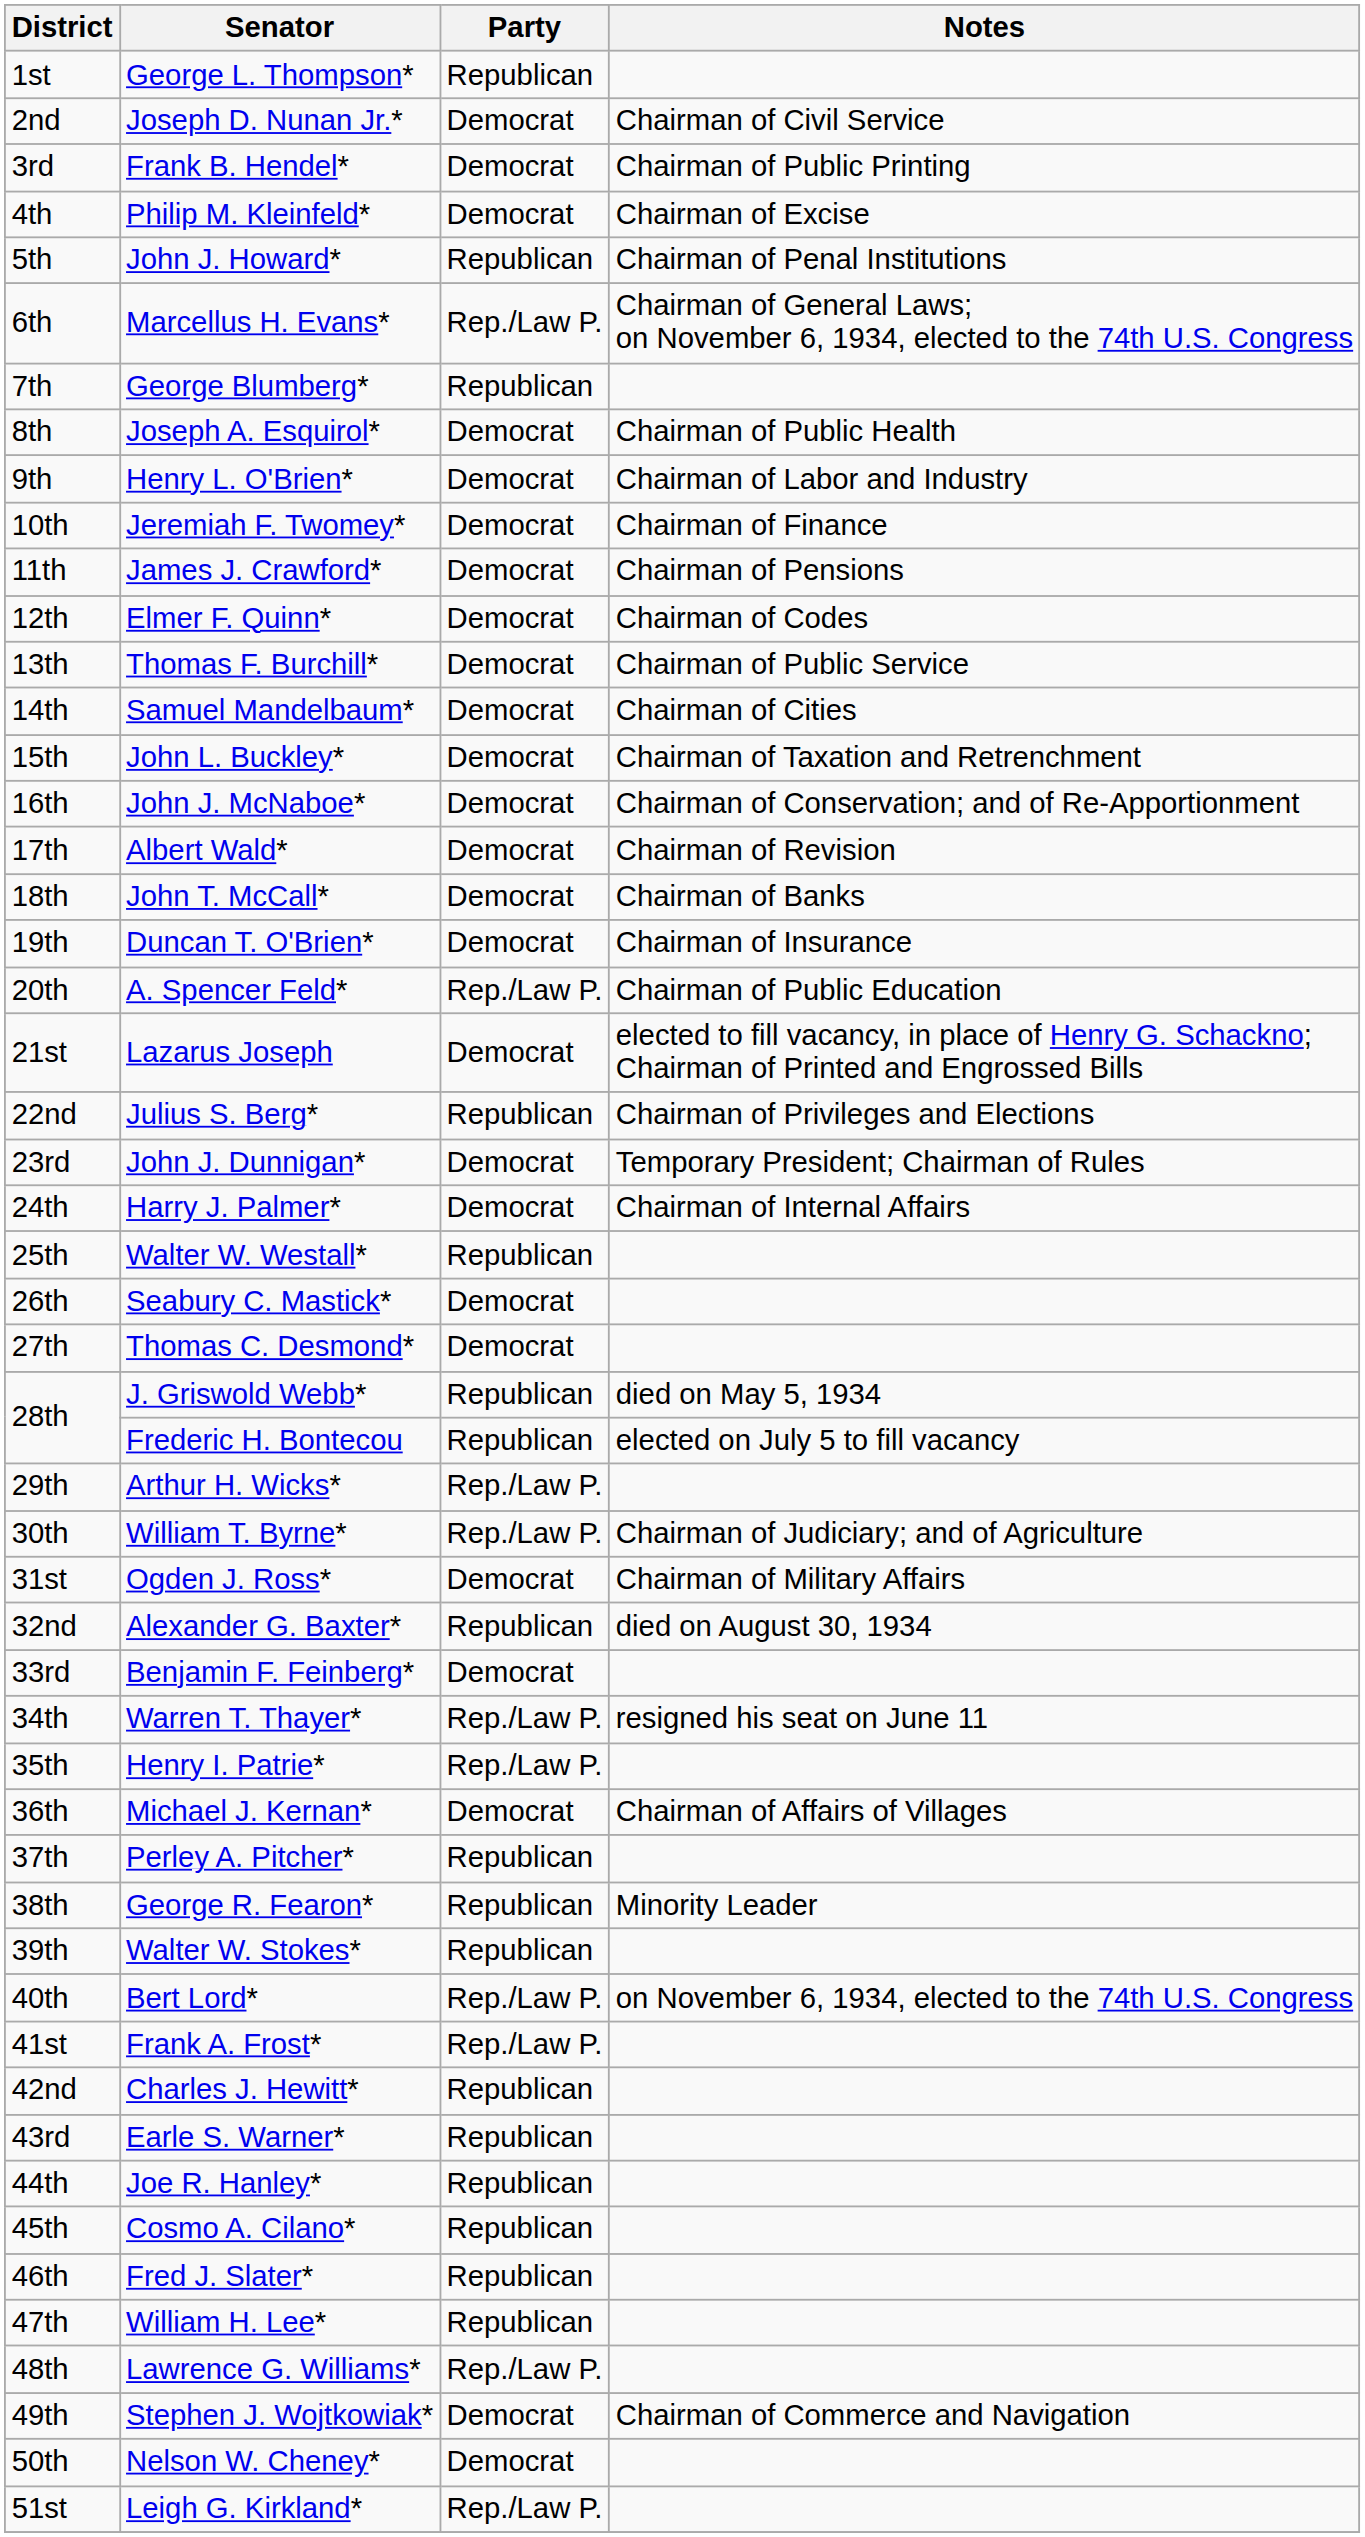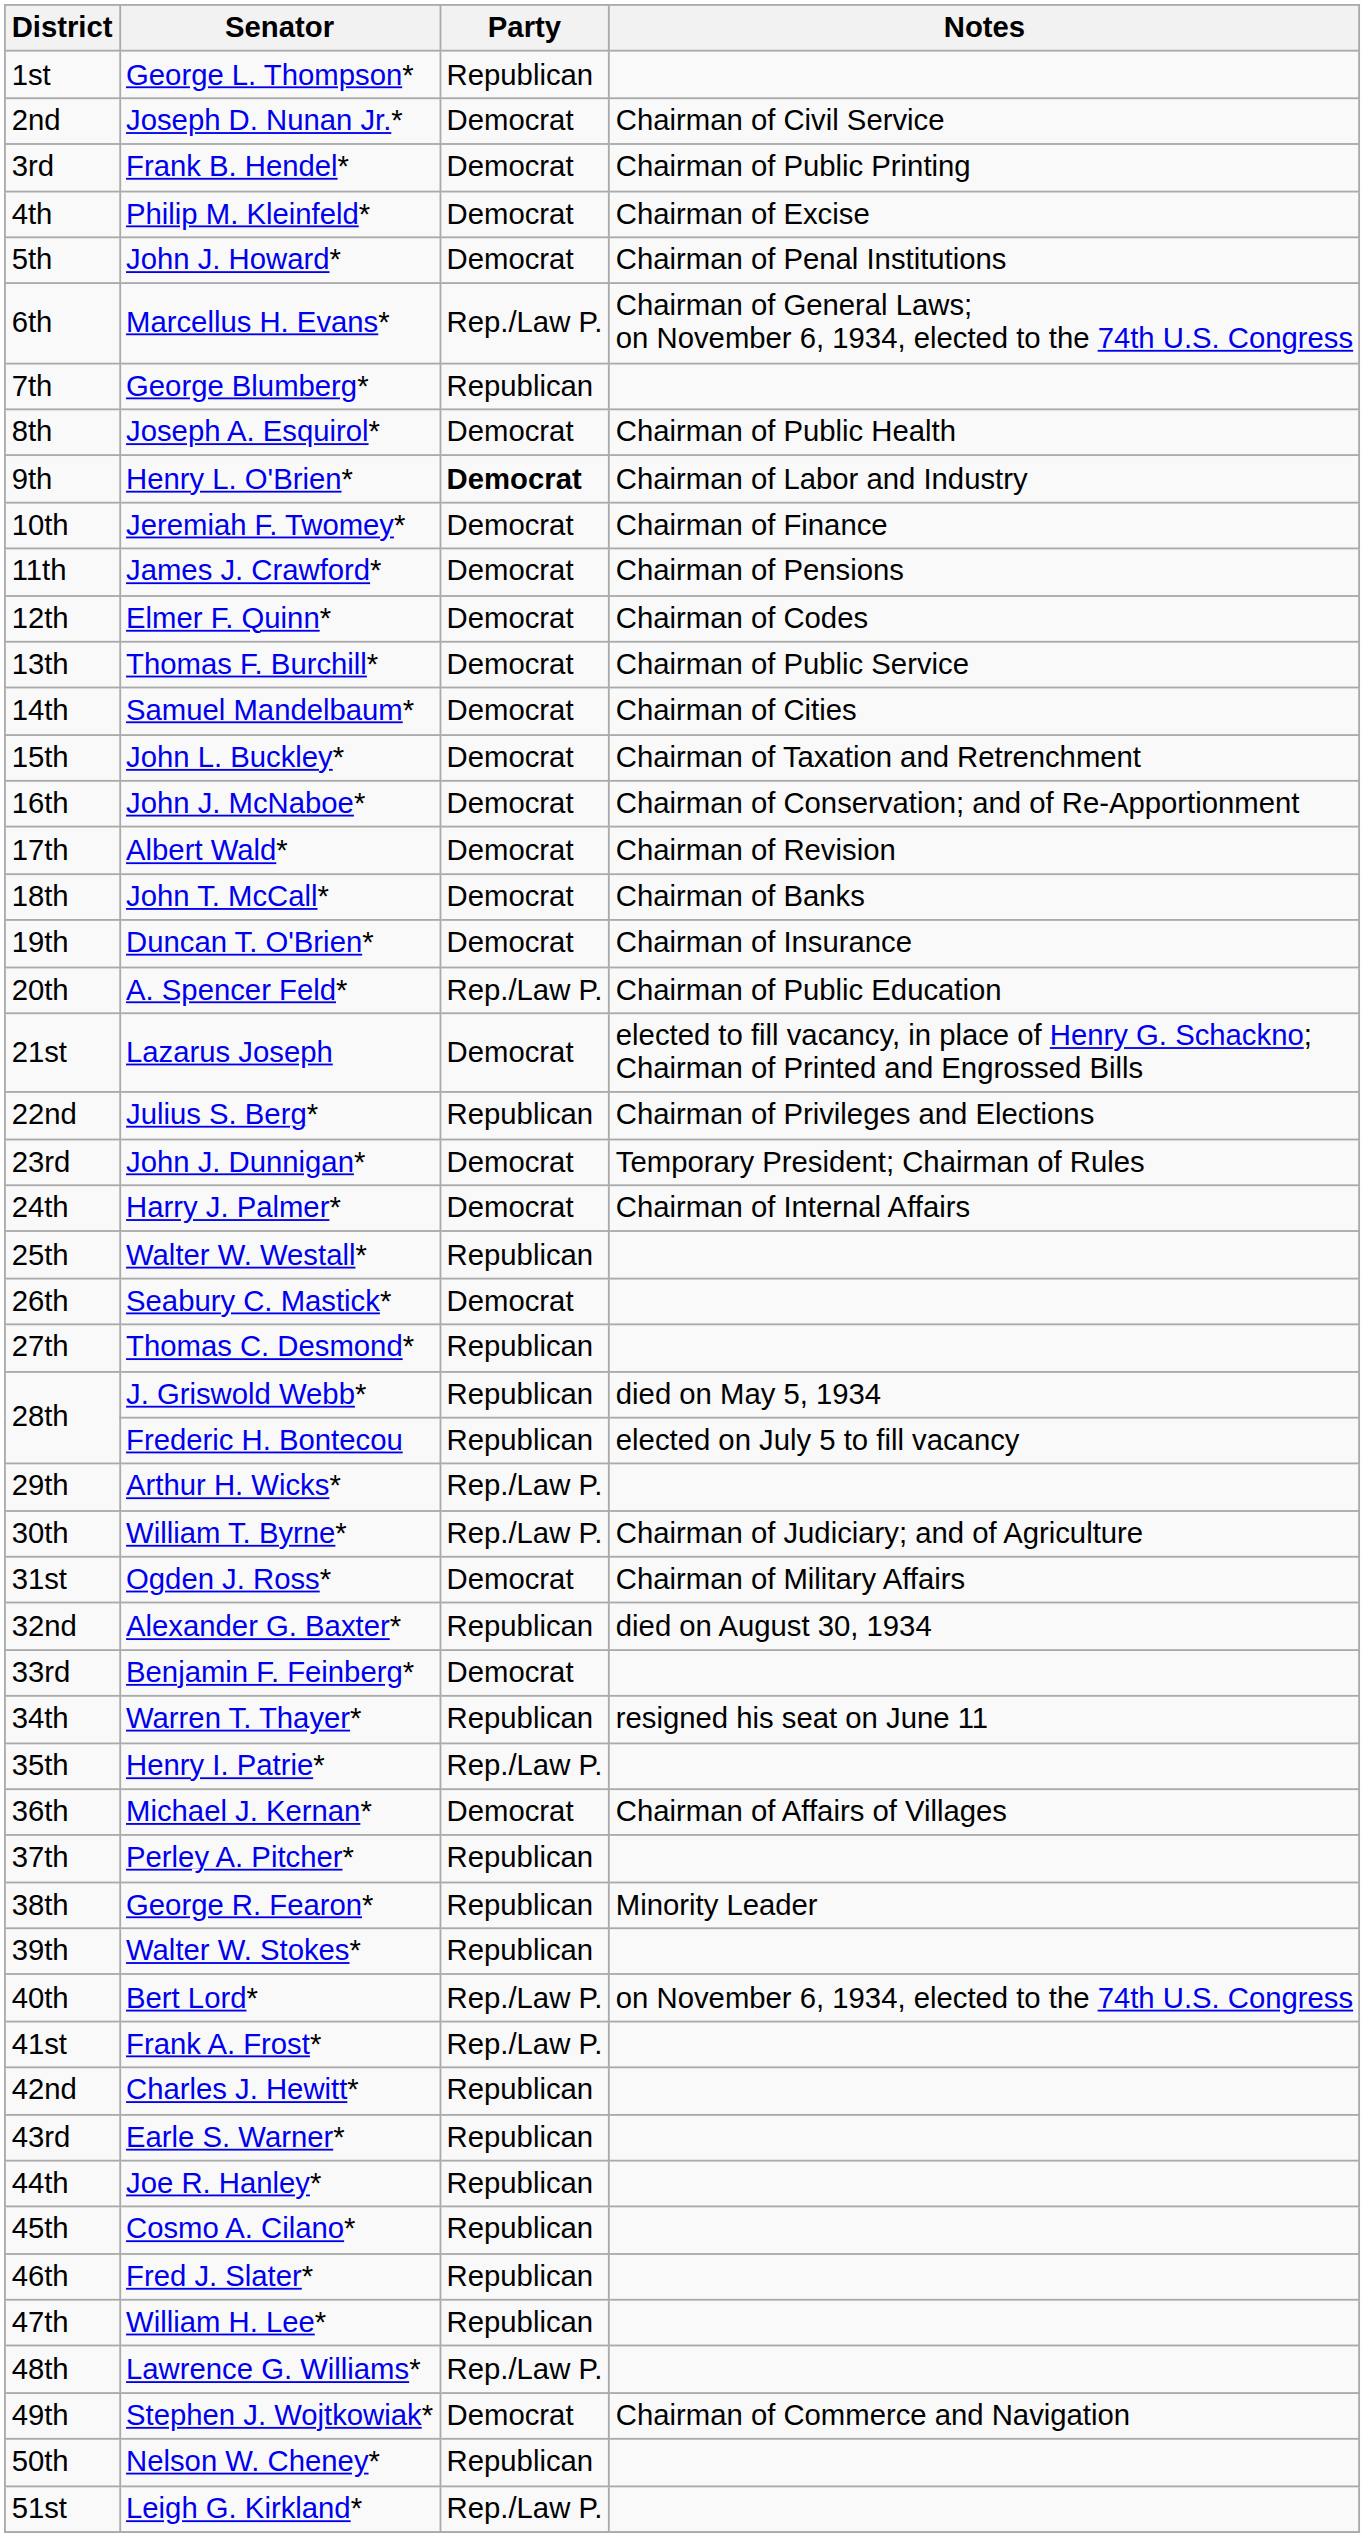 <table class=wikitable>
 <tr>
 <th>District</th>
 <th>Senator</th>
 <th>Party</th>
 <th>Notes</th>
 </tr>
 <tr>
 <td>1st</td>
 <td><a href='#'>George L. Thompson</a>*</td>
 <td>Republican</td>
 <td></td>
 </tr>
 <tr>
 <td>2nd</td>
 <td><a href='#'>Joseph D. Nunan Jr.</a>*</td>
 <td>Democrat</td>
 <td>Chairman of Civil Service</td>
 </tr>
 <tr>
 <td>3rd</td>
 <td><a href='#'>Frank B. Hendel</a>*</td>
 <td>Democrat</td>
 <td>Chairman of Public Printing</td>
 </tr>
 <tr>
 <td>4th</td>
 <td><a href='#'>Philip M. Kleinfeld</a>*</td>
 <td>Democrat</td>
 <td>Chairman of Excise</td>
 </tr>
 <tr>
 <td>5th</td>
 <td><a href='#'>John J. Howard</a>*</td>
-<td>Republican</td>
+<td>Democrat</td>
 <td>Chairman of Penal Institutions</td>
 </tr>
 <tr>
 <td>6th</td>
 <td><a href='#'>Marcellus H. Evans</a>*</td>
 <td>Rep./Law P.</td>
 <td>Chairman of General Laws; <br>on November 6, 1934, elected to the <a href='#'>74th U.S. Congress</a></td>
 </tr>
 <tr>
 <td>7th</td>
 <td><a href='#'>George Blumberg</a>*</td>
 <td>Republican</td>
 <td></td>
 </tr>
 <tr>
 <td>8th</td>
 <td><a href='#'>Joseph A. Esquirol</a>*</td>
 <td>Democrat</td>
 <td>Chairman of Public Health</td>
 </tr>
 <tr>
 <td>9th</td>
 <td><a href='#'>Henry L. O'Brien</a>*</td>
-<td>Democrat</td>
+<td><strong>Democrat</strong></td>
 <td>Chairman of Labor and Industry</td>
 </tr>
 <tr>
 <td>10th</td>
 <td><a href='#'>Jeremiah F. Twomey</a>*</td>
 <td>Democrat</td>
 <td>Chairman of Finance</td>
 </tr>
 <tr>
 <td>11th</td>
 <td><a href='#'>James J. Crawford</a>*</td>
 <td>Democrat</td>
 <td>Chairman of Pensions</td>
 </tr>
 <tr>
 <td>12th</td>
 <td><a href='#'>Elmer F. Quinn</a>*</td>
 <td>Democrat</td>
 <td>Chairman of Codes</td>
 </tr>
 <tr>
 <td>13th</td>
 <td><a href='#'>Thomas F. Burchill</a>*</td>
 <td>Democrat</td>
 <td>Chairman of Public Service</td>
 </tr>
 <tr>
 <td>14th</td>
 <td><a href='#'>Samuel Mandelbaum</a>*</td>
 <td>Democrat</td>
 <td>Chairman of Cities</td>
 </tr>
 <tr>
 <td>15th</td>
 <td><a href='#'>John L. Buckley</a>*</td>
 <td>Democrat</td>
 <td>Chairman of Taxation and Retrenchment</td>
 </tr>
 <tr>
 <td>16th</td>
 <td><a href='#'>John J. McNaboe</a>*</td>
 <td>Democrat</td>
 <td>Chairman of Conservation; and of Re-Apportionment</td>
 </tr>
 <tr>
 <td>17th</td>
 <td><a href='#'>Albert Wald</a>*</td>
 <td>Democrat</td>
 <td>Chairman of Revision</td>
 </tr>
 <tr>
 <td>18th</td>
 <td><a href='#'>John T. McCall</a>*</td>
 <td>Democrat</td>
 <td>Chairman of Banks</td>
 </tr>
 <tr>
 <td>19th</td>
 <td><a href='#'>Duncan T. O'Brien</a>*</td>
 <td>Democrat</td>
 <td>Chairman of Insurance</td>
 </tr>
 <tr>
 <td>20th</td>
 <td><a href='#'>A. Spencer Feld</a>*</td>
 <td>Rep./Law P.</td>
 <td>Chairman of Public Education</td>
 </tr>
 <tr>
 <td>21st</td>
 <td><a href='#'>Lazarus Joseph</a></td>
 <td>Democrat</td>
 <td>elected to fill vacancy, in place of <a href='#'>Henry G. Schackno</a>; <br>Chairman of Printed and Engrossed Bills</td>
 </tr>
 <tr>
 <td>22nd</td>
 <td><a href='#'>Julius S. Berg</a>*</td>
 <td>Republican</td>
 <td>Chairman of Privileges and Elections</td>
 </tr>
 <tr>
 <td>23rd</td>
 <td><a href='#'>John J. Dunnigan</a>*</td>
 <td>Democrat</td>
 <td>Temporary President; Chairman of Rules</td>
 </tr>
 <tr>
 <td>24th</td>
 <td><a href='#'>Harry J. Palmer</a>*</td>
 <td>Democrat</td>
 <td>Chairman of Internal Affairs</td>
 </tr>
 <tr>
 <td>25th</td>
 <td><a href='#'>Walter W. Westall</a>*</td>
 <td>Republican</td>
 <td></td>
 </tr>
 <tr>
 <td>26th</td>
 <td><a href='#'>Seabury C. Mastick</a>*</td>
 <td>Democrat</td>
 <td></td>
 </tr>
 <tr>
 <td>27th</td>
 <td><a href='#'>Thomas C. Desmond</a>*</td>
-<td>Democrat</td>
+<td>Republican</td>
 <td></td>
 </tr>
 <tr>
 <td rowspan="2">28th</td>
 <td><a href='#'>J. Griswold Webb</a>*</td>
 <td>Republican</td>
 <td>died on May 5, 1934</td>
 </tr>
 <tr>
 <td><a href='#'>Frederic H. Bontecou</a></td>
 <td>Republican</td>
 <td>elected on July 5 to fill vacancy</td>
 </tr>
 <tr>
 <td>29th</td>
 <td><a href='#'>Arthur H. Wicks</a>*</td>
 <td>Rep./Law P.</td>
 <td></td>
 </tr>
 <tr>
 <td>30th</td>
 <td><a href='#'>William T. Byrne</a>*</td>
 <td>Rep./Law P.</td>
 <td>Chairman of Judiciary; and of Agriculture</td>
 </tr>
 <tr>
 <td>31st</td>
 <td><a href='#'>Ogden J. Ross</a>*</td>
 <td>Democrat</td>
 <td>Chairman of Military Affairs</td>
 </tr>
 <tr>
 <td>32nd</td>
 <td><a href='#'>Alexander G. Baxter</a>*</td>
 <td>Republican</td>
 <td>died on August 30, 1934</td>
 </tr>
 <tr>
 <td>33rd</td>
 <td><a href='#'>Benjamin F. Feinberg</a>*</td>
 <td>Democrat</td>
 <td></td>
 </tr>
 <tr>
 <td>34th</td>
 <td><a href='#'>Warren T. Thayer</a>*</td>
-<td>Rep./Law P.</td>
+<td>Republican</td>
 <td>resigned his seat on June 11</td>
 </tr>
 <tr>
 <td>35th</td>
 <td><a href='#'>Henry I. Patrie</a>*</td>
 <td>Rep./Law P.</td>
 <td></td>
 </tr>
 <tr>
 <td>36th</td>
 <td><a href='#'>Michael J. Kernan</a>*</td>
 <td>Democrat</td>
 <td>Chairman of Affairs of Villages</td>
 </tr>
 <tr>
 <td>37th</td>
 <td><a href='#'>Perley A. Pitcher</a>*</td>
 <td>Republican</td>
 <td></td>
 </tr>
 <tr>
 <td>38th</td>
 <td><a href='#'>George R. Fearon</a>*</td>
 <td>Republican</td>
 <td>Minority Leader</td>
 </tr>
 <tr>
 <td>39th</td>
 <td><a href='#'>Walter W. Stokes</a>*</td>
 <td>Republican</td>
 <td></td>
 </tr>
 <tr>
 <td>40th</td>
 <td><a href='#'>Bert Lord</a>*</td>
 <td>Rep./Law P.</td>
 <td>on November 6, 1934, elected to the <a href='#'>74th U.S. Congress</a></td>
 </tr>
 <tr>
 <td>41st</td>
 <td><a href='#'>Frank A. Frost</a>*</td>
 <td>Rep./Law P.</td>
 <td></td>
 </tr>
 <tr>
 <td>42nd</td>
 <td><a href='#'>Charles J. Hewitt</a>*</td>
 <td>Republican</td>
 <td></td>
 </tr>
 <tr>
 <td>43rd</td>
 <td><a href='#'>Earle S. Warner</a>*</td>
 <td>Republican</td>
 <td></td>
 </tr>
 <tr>
 <td>44th</td>
 <td><a href='#'>Joe R. Hanley</a>*</td>
 <td>Republican</td>
 <td></td>
 </tr>
 <tr>
 <td>45th</td>
 <td><a href='#'>Cosmo A. Cilano</a>*</td>
 <td>Republican</td>
 <td></td>
 </tr>
 <tr>
 <td>46th</td>
 <td><a href='#'>Fred J. Slater</a>*</td>
 <td>Republican</td>
 <td></td>
 </tr>
 <tr>
 <td>47th</td>
 <td><a href='#'>William H. Lee</a>*</td>
 <td>Republican</td>
 <td></td>
 </tr>
 <tr>
 <td>48th</td>
 <td><a href='#'>Lawrence G. Williams</a>*</td>
 <td>Rep./Law P.</td>
 <td></td>
 </tr>
 <tr>
 <td>49th</td>
 <td><a href='#'>Stephen J. Wojtkowiak</a>*</td>
 <td>Democrat</td>
 <td>Chairman of Commerce and Navigation</td>
 </tr>
 <tr>
 <td>50th</td>
 <td><a href='#'>Nelson W. Cheney</a>*</td>
-<td>Democrat</td>
+<td>Republican</td>
 <td></td>
 </tr>
 <tr>
 <td>51st</td>
 <td><a href='#'>Leigh G. Kirkland</a>*</td>
 <td>Rep./Law P.</td>
 <td></td>
 </tr>
 <tr>
 </tr>
 </table>
